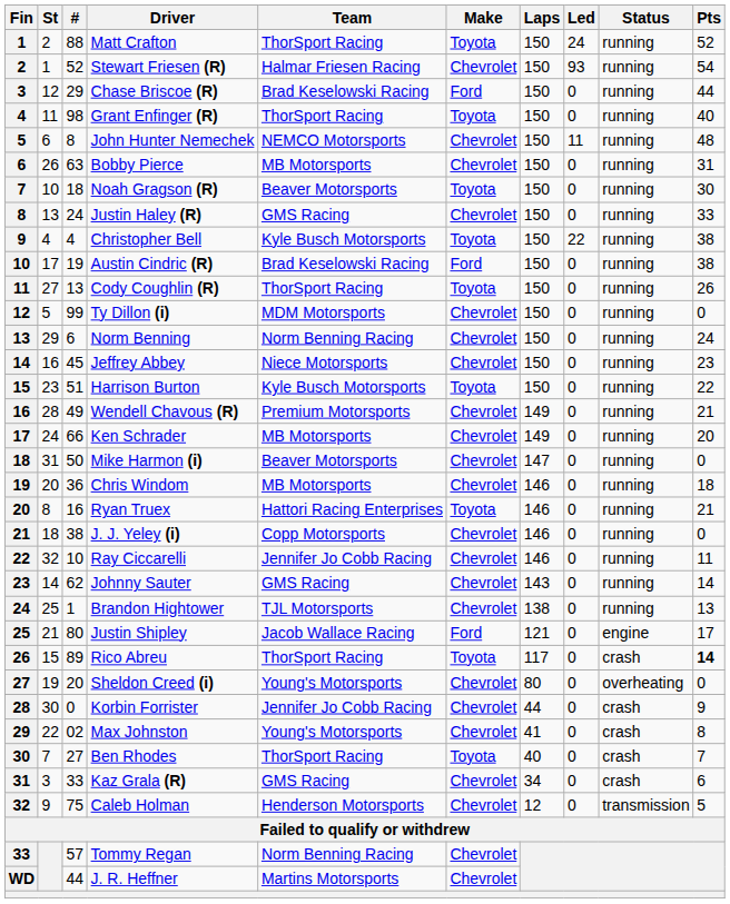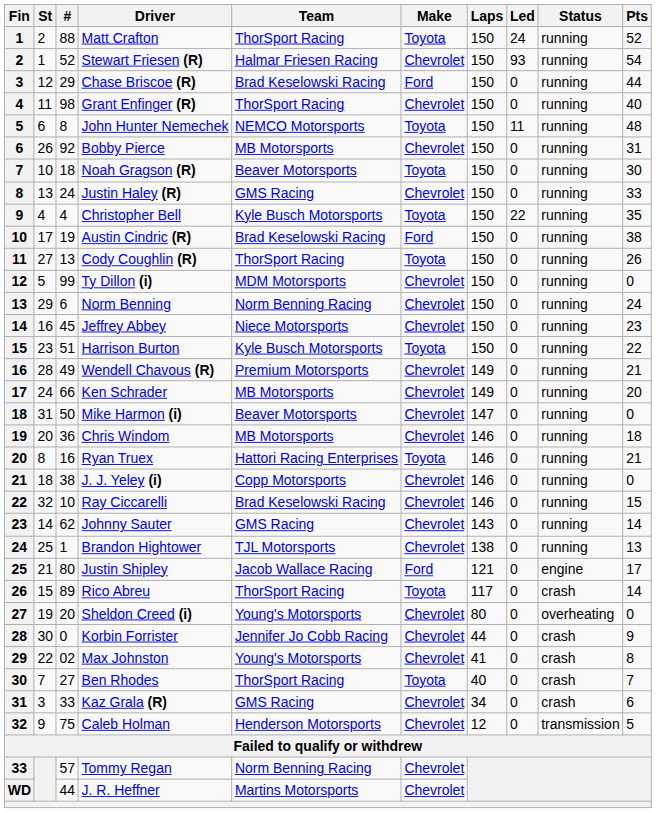 <table class="wikitable" style="font-size:95%">
 <tr>
 <th>Fin</th>
 <th>St</th>
 <th>#</th>
 <th>Driver</th>
 <th>Team</th>
 <th>Make</th>
 <th>Laps</th>
 <th>Led</th>
 <th>Status</th>
 <th>Pts</th>
 </tr>
 <tr>
 <th>1</th>
 <td>2</td>
 <td>88</td>
 <td><a href='#'>Matt Crafton</a></td>
 <td><a href='#'>ThorSport Racing</a></td>
 <td><a href='#'>Toyota</a></td>
 <td>150</td>
 <td>24</td>
 <td>running</td>
 <td>52</td>
 </tr>
 <tr>
 <th>2</th>
 <td>1</td>
 <td>52</td>
 <td><a href='#'>Stewart Friesen</a> <strong>(R)</strong></td>
 <td><a href='#'>Halmar Friesen Racing</a></td>
 <td><a href='#'>Chevrolet</a></td>
 <td>150</td>
 <td>93</td>
 <td>running</td>
 <td>54</td>
 </tr>
 <tr>
 <th>3</th>
 <td>12</td>
 <td>29</td>
 <td><a href='#'>Chase Briscoe</a> <strong>(R)</strong></td>
 <td><a href='#'>Brad Keselowski Racing</a></td>
 <td><a href='#'>Ford</a></td>
 <td>150</td>
 <td>0</td>
 <td>running</td>
 <td>44</td>
 </tr>
 <tr>
 <th>4</th>
 <td>11</td>
 <td>98</td>
 <td><a href='#'>Grant Enfinger</a> <strong>(R)</strong></td>
 <td><a href='#'>ThorSport Racing</a></td>
-<td><a href='#'>Toyota</a></td>
+<td><a href='#'>Chevrolet</a></td>
 <td>150</td>
 <td>0</td>
 <td>running</td>
 <td>40</td>
 </tr>
 <tr>
 <th>5</th>
 <td>6</td>
 <td>8</td>
 <td><a href='#'>John Hunter Nemechek</a></td>
 <td><a href='#'>NEMCO Motorsports</a></td>
-<td><a href='#'>Chevrolet</a></td>
+<td><a href='#'>Toyota</a></td>
 <td>150</td>
 <td>11</td>
 <td>running</td>
 <td>48</td>
 </tr>
 <tr>
 <th>6</th>
 <td>26</td>
-<td>63</td>
+<td>92</td>
 <td><a href='#'>Bobby Pierce</a></td>
 <td><a href='#'>MB Motorsports</a></td>
 <td><a href='#'>Chevrolet</a></td>
 <td>150</td>
 <td>0</td>
 <td>running</td>
 <td>31</td>
 </tr>
 <tr>
 <th>7</th>
 <td>10</td>
 <td>18</td>
 <td><a href='#'>Noah Gragson</a> <strong>(R)</strong></td>
 <td><a href='#'>Beaver Motorsports</a></td>
 <td><a href='#'>Toyota</a></td>
 <td>150</td>
 <td>0</td>
 <td>running</td>
 <td>30</td>
 </tr>
 <tr>
 <th>8</th>
 <td>13</td>
 <td>24</td>
 <td><a href='#'>Justin Haley</a> <strong>(R)</strong></td>
 <td><a href='#'>GMS Racing</a></td>
 <td><a href='#'>Chevrolet</a></td>
 <td>150</td>
 <td>0</td>
 <td>running</td>
 <td>33</td>
 </tr>
 <tr>
 <th>9</th>
 <td>4</td>
 <td>4</td>
 <td><a href='#'>Christopher Bell</a></td>
 <td><a href='#'>Kyle Busch Motorsports</a></td>
 <td><a href='#'>Toyota</a></td>
 <td>150</td>
 <td>22</td>
 <td>running</td>
-<td>38</td>
+<td>35</td>
 </tr>
 <tr>
 <th>10</th>
 <td>17</td>
 <td>19</td>
 <td><a href='#'>Austin Cindric</a> <strong>(R)</strong></td>
 <td><a href='#'>Brad Keselowski Racing</a></td>
 <td><a href='#'>Ford</a></td>
 <td>150</td>
 <td>0</td>
 <td>running</td>
 <td>38</td>
 </tr>
 <tr>
 <th>11</th>
 <td>27</td>
 <td>13</td>
 <td><a href='#'>Cody Coughlin</a> <strong>(R)</strong></td>
 <td><a href='#'>ThorSport Racing</a></td>
 <td><a href='#'>Toyota</a></td>
 <td>150</td>
 <td>0</td>
 <td>running</td>
 <td>26</td>
 </tr>
 <tr>
 <th>12</th>
 <td>5</td>
 <td>99</td>
 <td><a href='#'>Ty Dillon</a> <strong>(i)</strong></td>
 <td><a href='#'>MDM Motorsports</a></td>
 <td><a href='#'>Chevrolet</a></td>
 <td>150</td>
 <td>0</td>
 <td>running</td>
 <td>0</td>
 </tr>
 <tr>
 <th>13</th>
 <td>29</td>
 <td>6</td>
 <td><a href='#'>Norm Benning</a></td>
 <td><a href='#'>Norm Benning Racing</a></td>
 <td><a href='#'>Chevrolet</a></td>
 <td>150</td>
 <td>0</td>
 <td>running</td>
 <td>24</td>
 </tr>
 <tr>
 <th>14</th>
 <td>16</td>
 <td>45</td>
 <td><a href='#'>Jeffrey Abbey</a></td>
 <td><a href='#'>Niece Motorsports</a></td>
 <td><a href='#'>Chevrolet</a></td>
 <td>150</td>
 <td>0</td>
 <td>running</td>
 <td>23</td>
 </tr>
 <tr>
 <th>15</th>
 <td>23</td>
 <td>51</td>
 <td><a href='#'>Harrison Burton</a></td>
 <td><a href='#'>Kyle Busch Motorsports</a></td>
 <td><a href='#'>Toyota</a></td>
 <td>150</td>
 <td>0</td>
 <td>running</td>
 <td>22</td>
 </tr>
 <tr>
 <th>16</th>
 <td>28</td>
 <td>49</td>
 <td><a href='#'>Wendell Chavous</a> <strong>(R)</strong></td>
 <td><a href='#'>Premium Motorsports</a></td>
 <td><a href='#'>Chevrolet</a></td>
 <td>149</td>
 <td>0</td>
 <td>running</td>
 <td>21</td>
 </tr>
 <tr>
 <th>17</th>
 <td>24</td>
 <td>66</td>
 <td><a href='#'>Ken Schrader</a></td>
 <td><a href='#'>MB Motorsports</a></td>
 <td><a href='#'>Chevrolet</a></td>
 <td>149</td>
 <td>0</td>
 <td>running</td>
 <td>20</td>
 </tr>
 <tr>
 <th>18</th>
 <td>31</td>
 <td>50</td>
 <td><a href='#'>Mike Harmon</a> <strong>(i)</strong></td>
 <td><a href='#'>Beaver Motorsports</a></td>
 <td><a href='#'>Chevrolet</a></td>
 <td>147</td>
 <td>0</td>
 <td>running</td>
 <td>0</td>
 </tr>
 <tr>
 <th>19</th>
 <td>20</td>
 <td>36</td>
 <td><a href='#'>Chris Windom</a></td>
 <td><a href='#'>MB Motorsports</a></td>
 <td><a href='#'>Chevrolet</a></td>
 <td>146</td>
 <td>0</td>
 <td>running</td>
 <td>18</td>
 </tr>
 <tr>
 <th>20</th>
 <td>8</td>
 <td>16</td>
 <td><a href='#'>Ryan Truex</a></td>
 <td><a href='#'>Hattori Racing Enterprises</a></td>
 <td><a href='#'>Toyota</a></td>
 <td>146</td>
 <td>0</td>
 <td>running</td>
 <td>21</td>
 </tr>
 <tr>
 <th>21</th>
 <td>18</td>
 <td>38</td>
 <td><a href='#'>J. J. Yeley</a> <strong>(i)</strong></td>
 <td><a href='#'>Copp Motorsports</a></td>
 <td><a href='#'>Chevrolet</a></td>
 <td>146</td>
 <td>0</td>
 <td>running</td>
 <td>0</td>
 </tr>
 <tr>
 <th>22</th>
 <td>32</td>
 <td>10</td>
 <td><a href='#'>Ray Ciccarelli</a></td>
-<td><a href='#'>Jennifer Jo Cobb Racing</a></td>
+<td><a href='#'>Brad Keselowski Racing</a></td>
 <td><a href='#'>Chevrolet</a></td>
 <td>146</td>
 <td>0</td>
 <td>running</td>
-<td>11</td>
+<td>15</td>
 </tr>
 <tr>
 <th>23</th>
 <td>14</td>
 <td>62</td>
 <td><a href='#'>Johnny Sauter</a></td>
 <td><a href='#'>GMS Racing</a></td>
 <td><a href='#'>Chevrolet</a></td>
 <td>143</td>
 <td>0</td>
 <td>running</td>
 <td>14</td>
 </tr>
 <tr>
 <th>24</th>
 <td>25</td>
 <td>1</td>
 <td><a href='#'>Brandon Hightower</a></td>
 <td><a href='#'>TJL Motorsports</a></td>
 <td><a href='#'>Chevrolet</a></td>
 <td>138</td>
 <td>0</td>
 <td>running</td>
 <td>13</td>
 </tr>
 <tr>
 <th>25</th>
 <td>21</td>
 <td>80</td>
 <td><a href='#'>Justin Shipley</a></td>
 <td><a href='#'>Jacob Wallace Racing</a></td>
 <td><a href='#'>Ford</a></td>
 <td>121</td>
 <td>0</td>
 <td>engine</td>
 <td>17</td>
 </tr>
 <tr>
 <th>26</th>
 <td>15</td>
 <td>89</td>
 <td><a href='#'>Rico Abreu</a></td>
 <td><a href='#'>ThorSport Racing</a></td>
 <td><a href='#'>Toyota</a></td>
 <td>117</td>
 <td>0</td>
 <td>crash</td>
-<td><strong>14</strong></td>
+<td>14</td>
 </tr>
 <tr>
 <th>27</th>
 <td>19</td>
 <td>20</td>
 <td><a href='#'>Sheldon Creed</a> <strong>(i)</strong></td>
 <td><a href='#'>Young's Motorsports</a></td>
 <td><a href='#'>Chevrolet</a></td>
 <td>80</td>
 <td>0</td>
 <td>overheating</td>
 <td>0</td>
 </tr>
 <tr>
 <th>28</th>
 <td>30</td>
 <td>0</td>
 <td><a href='#'>Korbin Forrister</a></td>
 <td><a href='#'>Jennifer Jo Cobb Racing</a></td>
 <td><a href='#'>Chevrolet</a></td>
 <td>44</td>
 <td>0</td>
 <td>crash</td>
 <td>9</td>
 </tr>
 <tr>
 <th>29</th>
 <td>22</td>
 <td>02</td>
 <td><a href='#'>Max Johnston</a></td>
 <td><a href='#'>Young's Motorsports</a></td>
 <td><a href='#'>Chevrolet</a></td>
 <td>41</td>
 <td>0</td>
 <td>crash</td>
 <td>8</td>
 </tr>
 <tr>
 <th>30</th>
 <td>7</td>
 <td>27</td>
 <td><a href='#'>Ben Rhodes</a></td>
 <td><a href='#'>ThorSport Racing</a></td>
 <td><a href='#'>Toyota</a></td>
 <td>40</td>
 <td>0</td>
 <td>crash</td>
 <td>7</td>
 </tr>
 <tr>
 <th>31</th>
 <td>3</td>
 <td>33</td>
 <td><a href='#'>Kaz Grala</a> <strong>(R)</strong></td>
 <td><a href='#'>GMS Racing</a></td>
 <td><a href='#'>Chevrolet</a></td>
 <td>34</td>
 <td>0</td>
 <td>crash</td>
 <td>6</td>
 </tr>
 <tr>
 <th>32</th>
 <td>9</td>
 <td>75</td>
 <td><a href='#'>Caleb Holman</a></td>
 <td><a href='#'>Henderson Motorsports</a></td>
 <td><a href='#'>Chevrolet</a></td>
 <td>12</td>
 <td>0</td>
 <td>transmission</td>
 <td>5</td>
 </tr>
 <tr>
 <th colspan="10">Failed to qualify or withdrew</th>
 </tr>
 <tr>
 <th>33</th>
 <th rowspan="2"></th>
 <td>57</td>
 <td><a href='#'>Tommy Regan</a></td>
 <td><a href='#'>Norm Benning Racing</a></td>
 <td><a href='#'>Chevrolet</a></td>
 <th colspan="4" rowspan="2"></th>
 </tr>
 <tr>
 <th>WD</th>
 <td>44</td>
 <td><a href='#'>J. R. Heffner</a></td>
 <td><a href='#'>Martins Motorsports</a></td>
 <td><a href='#'>Chevrolet</a></td>
 </tr>
 <tr>
 <th colspan="10"></th>
 </tr>
 </table>
